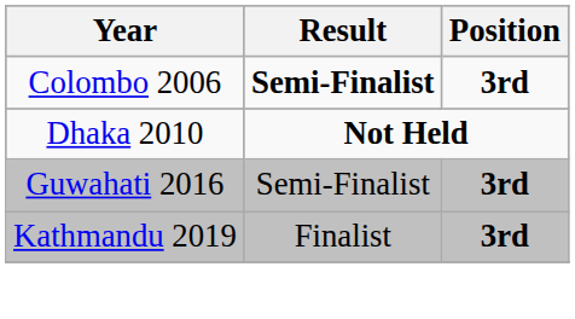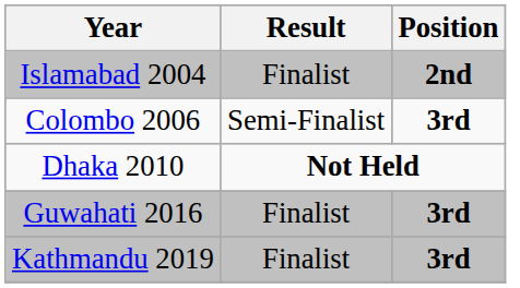 <table class="wikitable" style="text-align: center;">
 <tr>
 <th>Year</th>
 <th>Result</th>
 <th>Position</th>
 </tr>
+<tr style="background:silver;">
+<td> <a href='#'>Islamabad</a> 2004</td>
+<td>Finalist</td>
+<td><strong>2nd</strong></td>
+</tr>
 <tr style="background:bronze;">
 <td> <a href='#'>Colombo</a> 2006</td>
-<td><strong>Semi-Finalist</strong></td>
+<td>Semi-Finalist</td>
 <td><strong>3rd</strong></td>
 </tr>
 <tr>
 <td> <a href='#'>Dhaka</a> 2010</td>
 <td rowspan="1" colspan="2" align="center"><strong>Not Held</strong></td>
 </tr>
 <tr style="background:silver;">
 <td> <a href='#'>Guwahati</a> 2016</td>
-<td>Semi-Finalist</td>
+<td>Finalist</td>
 <td><strong>3rd</strong></td>
 </tr>
 <tr style="background:silver;">
 <td> <a href='#'>Kathmandu</a> 2019</td>
 <td>Finalist</td>
 <td><strong>3rd</strong></td>
 </tr>
 <tr style="background:silver;">
 </tr>
 </table>
